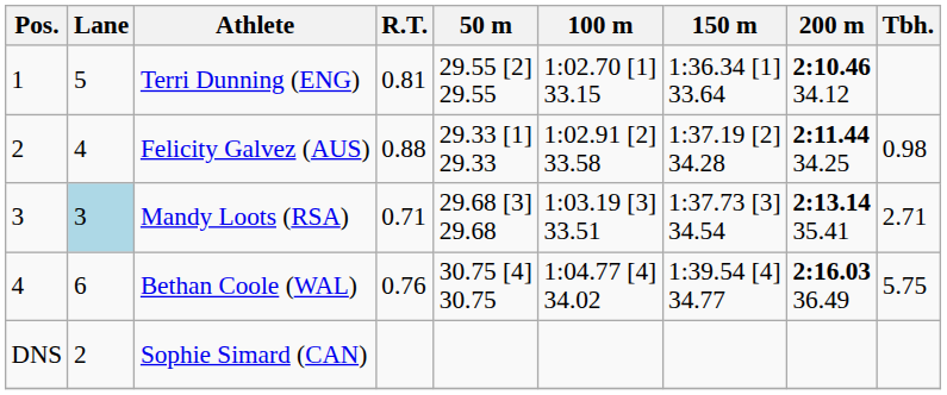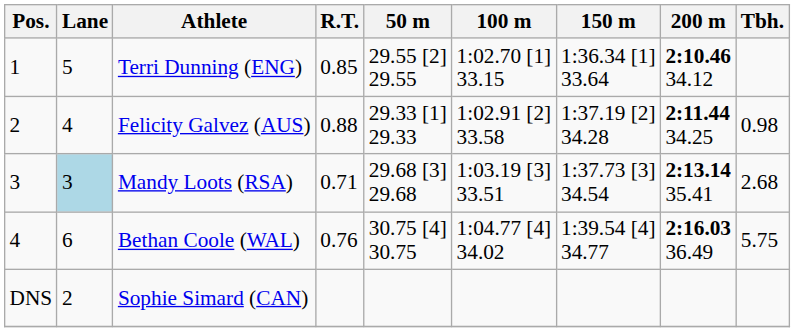 <table class="wikitable">
 <tr>
 <th>Pos.</th>
 <th>Lane</th>
 <th>Athlete</th>
 <th>R.T.</th>
 <th>50 m</th>
 <th>100 m</th>
 <th>150 m</th>
 <th>200 m</th>
 <th>Tbh.</th>
 </tr>
 <tr>
 <td>1</td>
 <td>5</td>
 <td> <a href='#'>Terri Dunning</a> (<a href='#'>ENG</a>)</td>
-<td>0.81</td>
+<td>0.85</td>
 <td>29.55 [2]<br>29.55</td>
 <td>1:02.70 [1]<br>33.15</td>
 <td>1:36.34 [1]<br>33.64</td>
 <td><strong>2:10.46</strong><br>34.12</td>
 <td> </td>
 </tr>
 <tr>
 <td>2</td>
 <td>4</td>
 <td> <a href='#'>Felicity Galvez</a> (<a href='#'>AUS</a>)</td>
 <td>0.88</td>
 <td>29.33 [1]<br>29.33</td>
 <td>1:02.91 [2]<br>33.58</td>
 <td>1:37.19 [2]<br>34.28</td>
 <td><strong>2:11.44</strong><br>34.25</td>
 <td>0.98</td>
 </tr>
 <tr>
 <td>3</td>
 <td style="background: lightblue;">3</td>
 <td> <a href='#'>Mandy Loots</a> (<a href='#'>RSA</a>)</td>
 <td>0.71</td>
 <td>29.68 [3]<br>29.68</td>
 <td>1:03.19 [3]<br>33.51</td>
 <td>1:37.73 [3]<br>34.54</td>
 <td><strong>2:13.14</strong><br>35.41</td>
-<td>2.71</td>
+<td>2.68</td>
 </tr>
 <tr>
 <td>4</td>
 <td>6</td>
 <td> <a href='#'>Bethan Coole</a> (<a href='#'>WAL</a>)</td>
 <td>0.76</td>
 <td>30.75 [4]<br>30.75</td>
 <td>1:04.77 [4]<br>34.02</td>
 <td>1:39.54 [4]<br>34.77</td>
 <td><strong>2:16.03</strong><br>36.49</td>
 <td>5.75</td>
 </tr>
 <tr>
 <td>DNS</td>
 <td>2</td>
 <td> <a href='#'>Sophie Simard</a> (<a href='#'>CAN</a>)</td>
 <td> </td>
 <td><br> </td>
 <td><br> </td>
 <td><br> </td>
 <td><br> </td>
 <td> </td>
 </tr>
 <tr>
 </tr>
 </table>
